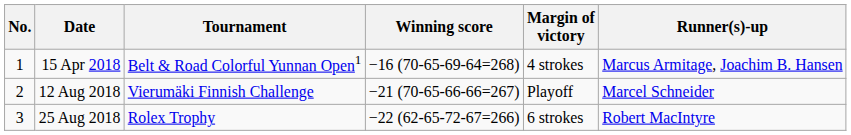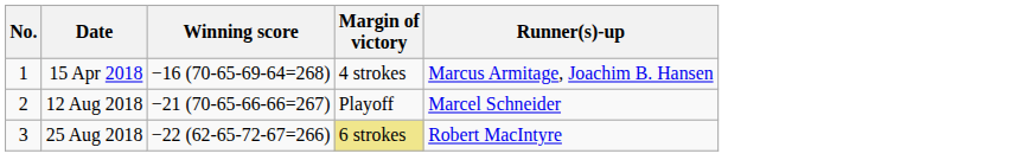 <table class="wikitable" style="font-size:95%;">
 <tr>
 <th>No.</th>
 <th>Date</th>
-<th>Tournament</th>
 <th>Winning score</th>
 <th>Margin of<br>victory</th>
 <th>Runner(s)-up</th>
 </tr>
 <tr>
 <td align=center>1</td>
 <td align=right>15 Apr <a href='#'>2018</a></td>
-<td><a href='#'>Belt & Road Colorful Yunnan Open</a><sup>1</sup></td>
 <td>−16 (70-65-69-64=268)</td>
 <td>4 strokes</td>
 <td> <a href='#'>Marcus Armitage</a>,  <a href='#'>Joachim B. Hansen</a></td>
 </tr>
 <tr>
 <td align=center>2</td>
 <td align=right>12 Aug 2018</td>
-<td><a href='#'>Vierumäki Finnish Challenge</a></td>
 <td>−21 (70-65-66-66=267)</td>
 <td>Playoff</td>
 <td> <a href='#'>Marcel Schneider</a></td>
 </tr>
 <tr>
 <td align=center>3</td>
 <td align=right>25 Aug 2018</td>
-<td><a href='#'>Rolex Trophy</a></td>
 <td>−22 (62-65-72-67=266)</td>
-<td>6 strokes</td>
+<td style="background: khaki;">6 strokes</td>
 <td> <a href='#'>Robert MacIntyre</a></td>
 </tr>
 </table>
